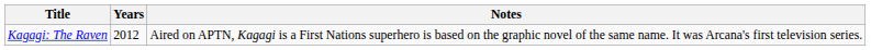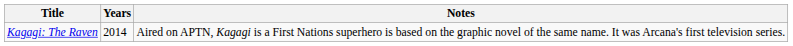 <table class="wikitable sortable">
 <tr>
 <th>Title</th>
 <th>Years</th>
 <th>Notes</th>
 </tr>
 <tr>
 <td><em><a href='#'>Kagagi: The Raven</a></em></td>
-<td>2012</td>
+<td>2014</td>
 <td>Aired on APTN, <em>Kagagi</em> is a First Nations superhero is based on the graphic novel of the same name. It was Arcana's first television series.</td>
 </tr>
 </table>
